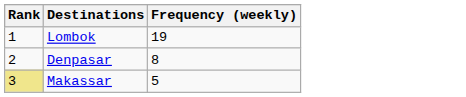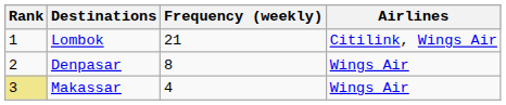 <table class="wikitable sortable" style="font-size:89%; align=center;">
 <tr style="background:darkgrey;">
 <th>Rank</th>
 <th>Destinations</th>
 <th>Frequency (weekly)</th>
+<th>Airlines</th>
 </tr>
 <tr>
 <td>1</td>
 <td><a href='#'>Lombok</a></td>
-<td>19</td>
+<td>21</td>
+<td><a href='#'>Citilink</a>, <a href='#'>Wings Air</a></td>
 </tr>
 <tr>
 <td>2</td>
 <td><a href='#'>Denpasar</a></td>
 <td>8</td>
+<td><a href='#'>Wings Air</a></td>
 </tr>
 <tr>
 <td style="background: khaki;">3</td>
 <td><a href='#'>Makassar</a></td>
-<td>5</td>
+<td>4</td>
+<td><a href='#'>Wings Air</a></td>
 </tr>
 </table>
